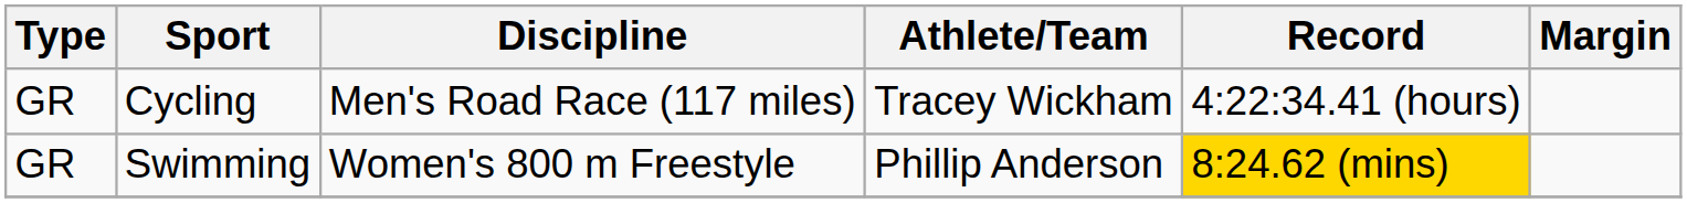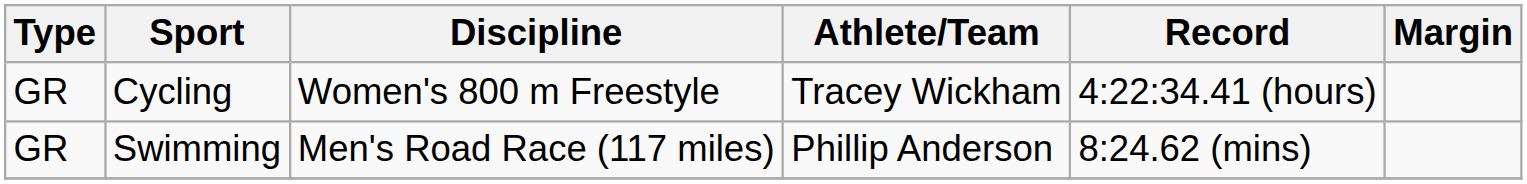 <table class="wikitable">
 <tr>
 <th>Type</th>
 <th>Sport</th>
 <th>Discipline</th>
 <th>Athlete/Team</th>
 <th>Record</th>
 <th>Margin</th>
 </tr>
 <tr>
 <td>GR</td>
 <td>Cycling</td>
-<td>Men's Road Race (117 miles)</td>
+<td>Women's 800 m Freestyle</td>
 <td>Tracey Wickham</td>
 <td>4:22:34.41 (hours)</td>
 <td></td>
 </tr>
 <tr>
 <td>GR</td>
 <td>Swimming</td>
-<td>Women's 800 m Freestyle</td>
+<td>Men's Road Race (117 miles)</td>
 <td>Phillip Anderson</td>
-<td style="background: gold;">8:24.62 (mins)</td>
+<td>8:24.62 (mins)</td>
 <td></td>
 </tr>
 <tr>
 </tr>
 </table>
